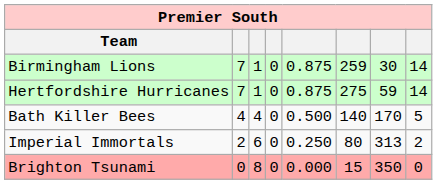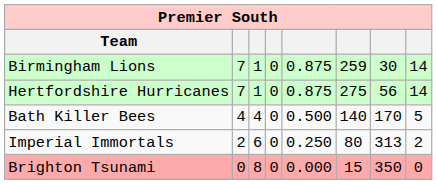 <table class="wikitable">
 <tr style="background:#fcc;">
 <td colspan="8" style="text-align:center;"><strong>Premier South</strong></td>
 </tr>
 <tr style="background:#efefef;">
 <th>Team</th>
 <th></th>
 <th></th>
 <th></th>
 <th></th>
 <th></th>
 <th></th>
 <th></th>
 </tr>
 <tr style="text-align:center; background:#cfc;">
 <td align="left">Birmingham Lions</td>
 <td>7</td>
 <td>1</td>
 <td>0</td>
 <td>0.875</td>
 <td>259</td>
 <td>30</td>
 <td>14</td>
 </tr>
 <tr style="text-align:center; background:#cfc;">
 <td align="left">Hertfordshire Hurricanes</td>
 <td>7</td>
 <td>1</td>
 <td>0</td>
 <td>0.875</td>
 <td>275</td>
-<td>59</td>
+<td>56</td>
 <td>14</td>
 </tr>
 <tr style="text-align:center;">
 <td align="left">Bath Killer Bees</td>
 <td>4</td>
 <td>4</td>
 <td>0</td>
 <td>0.500</td>
 <td>140</td>
 <td>170</td>
 <td>5</td>
 </tr>
 <tr style="text-align:center;">
 <td align="left">Imperial Immortals</td>
 <td>2</td>
 <td>6</td>
 <td>0</td>
 <td>0.250</td>
 <td>80</td>
 <td>313</td>
 <td>2</td>
 </tr>
 <tr style="text-align:center; background:#faa;">
 <td align="left">Brighton Tsunami</td>
 <td>0</td>
 <td>8</td>
 <td>0</td>
 <td>0.000</td>
 <td>15</td>
 <td>350</td>
 <td>0</td>
 </tr>
 </table>
